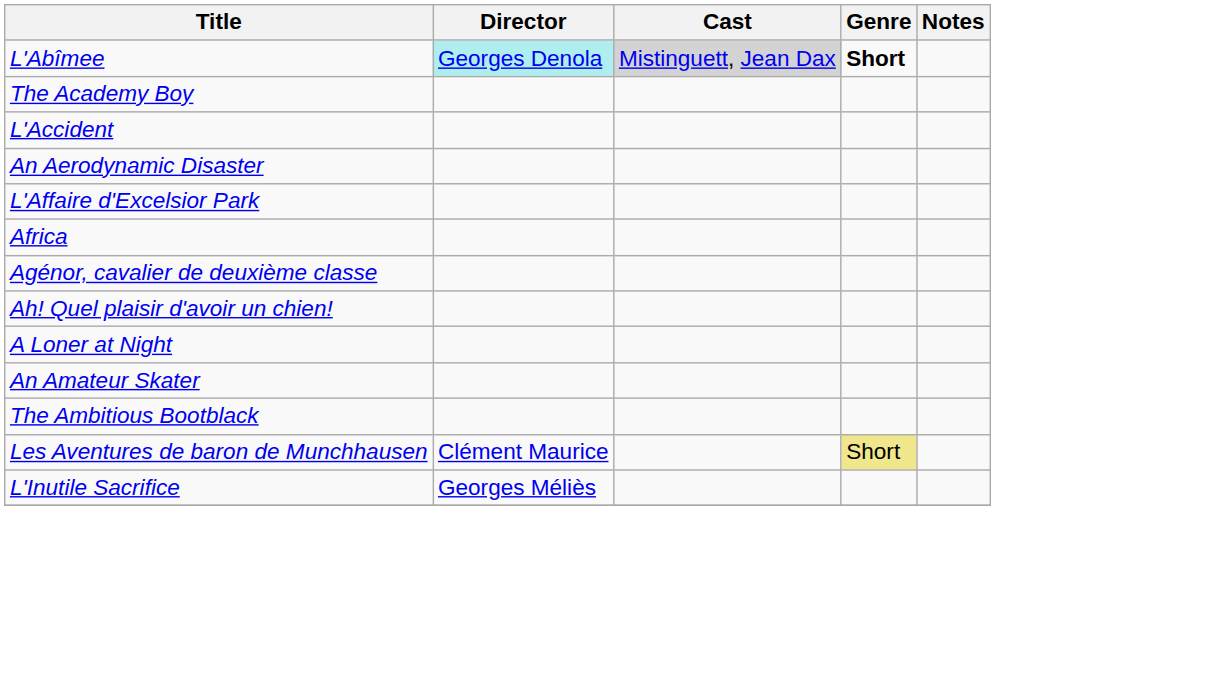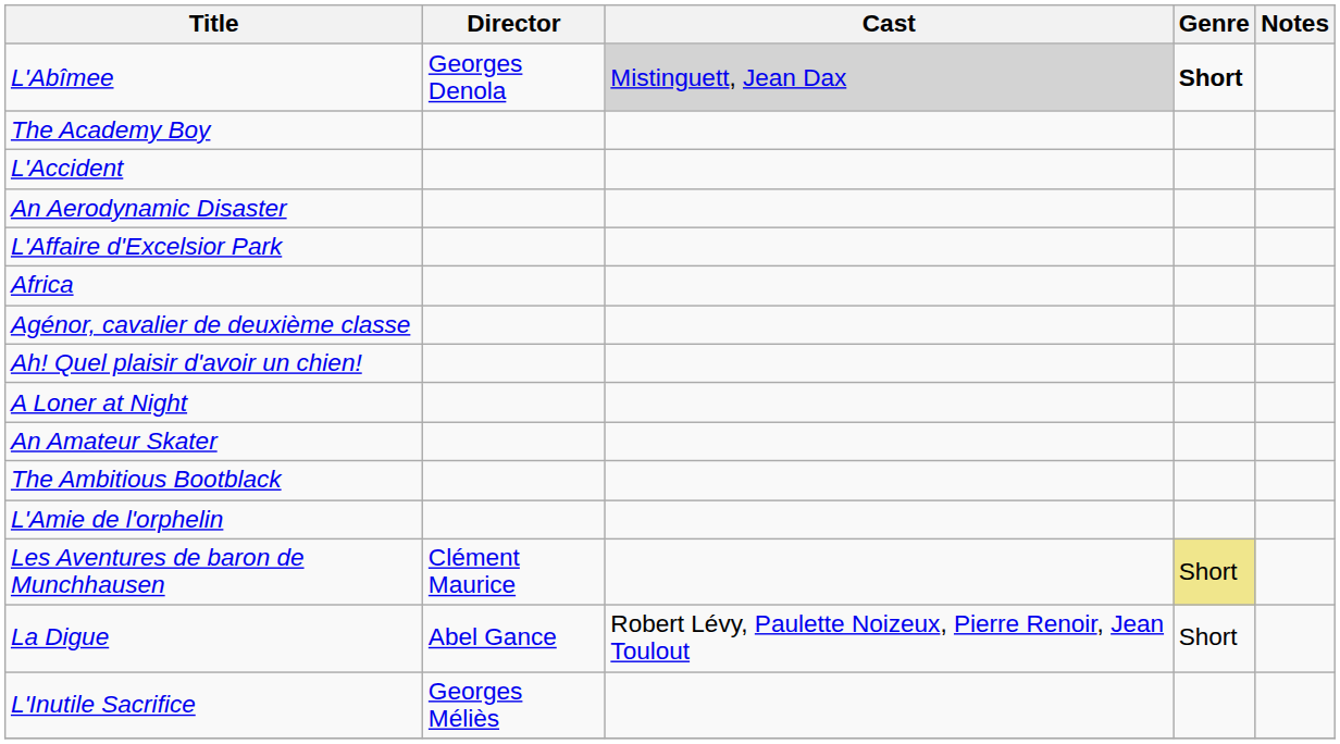 <table class="wikitable">
 <tr>
 <th>Title</th>
 <th>Director</th>
 <th>Cast</th>
 <th>Genre</th>
 <th>Notes</th>
 </tr>
 <tr>
 <td><em><a href='#'>L'Abîmee</a></em></td>
-<td style="background: paleturquoise;"><a href='#'>Georges Denola</a></td>
+<td><a href='#'>Georges Denola</a></td>
 <td style="background: lightgrey;"><a href='#'>Mistinguett</a>, <a href='#'>Jean Dax</a></td>
 <td><strong>Short</strong></td>
 <td></td>
 </tr>
 <tr>
 <td><em><a href='#'>The Academy Boy</a></em></td>
 <td></td>
 <td></td>
 <td></td>
 <td></td>
 </tr>
 <tr>
 <td><em><a href='#'>L'Accident</a></em></td>
 <td></td>
 <td></td>
 <td></td>
 <td></td>
 </tr>
 <tr>
 <td><em><a href='#'>An Aerodynamic Disaster</a></em></td>
 <td></td>
 <td></td>
 <td></td>
 <td></td>
 </tr>
 <tr>
 <td><em><a href='#'>L'Affaire d'Excelsior Park</a></em></td>
 <td></td>
 <td></td>
 <td></td>
 <td></td>
 </tr>
 <tr>
 <td><em><a href='#'>Africa</a></em></td>
 <td></td>
 <td></td>
 <td></td>
 <td></td>
 </tr>
 <tr>
 <td><em><a href='#'>Agénor, cavalier de deuxième classe</a></em></td>
 <td></td>
 <td></td>
 <td></td>
 <td></td>
 </tr>
 <tr>
 <td><em><a href='#'>Ah! Quel plaisir d'avoir un chien!</a></em></td>
 <td></td>
 <td></td>
 <td></td>
 <td></td>
 </tr>
 <tr>
 <td><em><a href='#'>A Loner at Night</a></em></td>
 <td></td>
 <td></td>
 <td></td>
 <td></td>
 </tr>
 <tr>
 <td><em><a href='#'>An Amateur Skater</a></em></td>
 <td></td>
 <td></td>
 <td></td>
 <td></td>
 </tr>
 <tr>
 <td><em><a href='#'>The Ambitious Bootblack</a></em></td>
 <td></td>
 <td></td>
 <td></td>
 <td></td>
 </tr>
 <tr>
+<td><em><a href='#'>L'Amie de l'orphelin</a></em></td>
+<td></td>
+<td></td>
+<td></td>
+<td></td>
+</tr>
+<tr>
 <td><em><a href='#'>Les Aventures de baron de Munchhausen</a></em></td>
 <td><a href='#'>Clément Maurice</a></td>
 <td></td>
 <td style="background: khaki;">Short</td>
+<td></td>
+</tr>
+<tr>
+<td><em><a href='#'>La Digue</a></em></td>
+<td><a href='#'>Abel Gance</a></td>
+<td>Robert Lévy, <a href='#'>Paulette Noizeux</a>, <a href='#'>Pierre Renoir</a>, <a href='#'>Jean Toulout</a></td>
+<td>Short</td>
 <td></td>
 </tr>
 <tr>
 <td><em><a href='#'>L'Inutile Sacrifice</a></em></td>
 <td><a href='#'>Georges Méliès</a></td>
 <td></td>
 <td></td>
 <td></td>
 </tr>
 <tr>
 </tr>
 </table>
